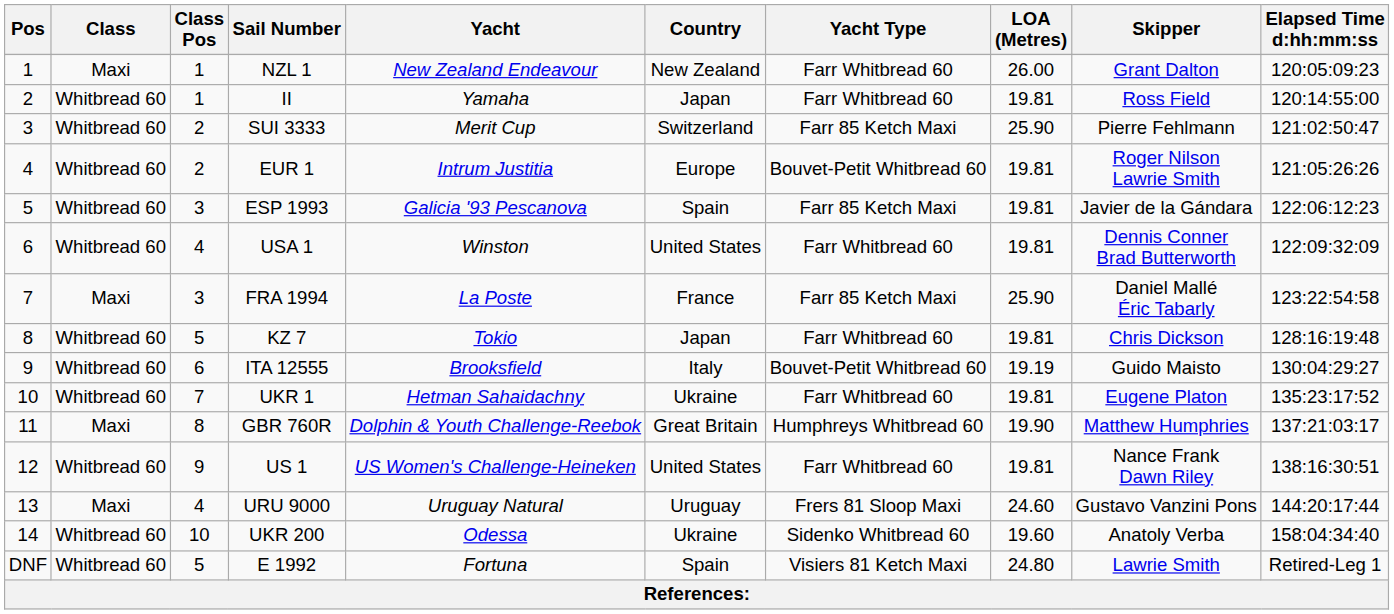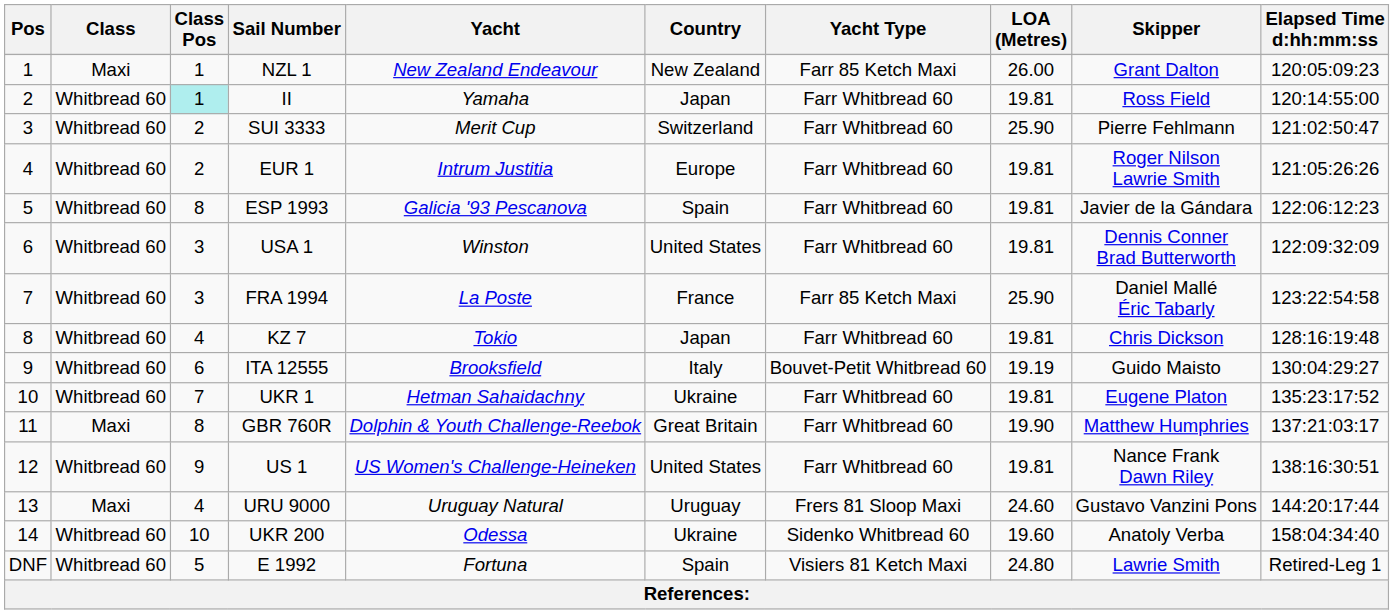 <table class="wikitable sortable" style="text-align: center;" "font-size: 100%;">
 <tr>
 <th>Pos</th>
 <th>Class</th>
 <th>Class <br>Pos</th>
 <th>Sail Number</th>
 <th>Yacht</th>
 <th>Country</th>
 <th>Yacht Type</th>
 <th>LOA<br>(Metres)</th>
 <th>Skipper</th>
 <th>Elapsed Time<br>d:hh:mm:ss</th>
 </tr>
 <tr style="font-weight:bold">
 </tr>
 <tr>
 <td>1</td>
 <td>Maxi</td>
 <td>1</td>
 <td>NZL 1</td>
 <td><em><a href='#'>New Zealand Endeavour</a></em></td>
 <td> New Zealand</td>
-<td>Farr Whitbread 60</td>
+<td>Farr 85 Ketch Maxi</td>
 <td>26.00</td>
 <td><a href='#'>Grant Dalton</a></td>
 <td>120:05:09:23</td>
 </tr>
 <tr>
 <td>2</td>
 <td>Whitbread 60</td>
-<td>1</td>
+<td style="background: paleturquoise;">1</td>
 <td>II</td>
 <td><em>Yamaha</em></td>
 <td> Japan</td>
 <td>Farr Whitbread 60</td>
 <td>19.81</td>
 <td><a href='#'>Ross Field</a></td>
 <td>120:14:55:00</td>
 </tr>
 <tr>
 <td>3</td>
 <td>Whitbread 60</td>
 <td>2</td>
 <td>SUI 3333</td>
 <td><em>Merit Cup</em></td>
 <td> Switzerland</td>
-<td>Farr 85 Ketch Maxi</td>
+<td>Farr Whitbread 60</td>
 <td>25.90</td>
 <td>Pierre Fehlmann</td>
 <td>121:02:50:47</td>
 </tr>
 <tr>
 <td>4</td>
 <td>Whitbread 60</td>
 <td>2</td>
 <td>EUR 1</td>
 <td><em><a href='#'>Intrum Justitia</a></em></td>
 <td> Europe</td>
-<td>Bouvet-Petit Whitbread 60</td>
+<td>Farr Whitbread 60</td>
 <td>19.81</td>
 <td><a href='#'>Roger Nilson</a> <br> <a href='#'>Lawrie Smith</a></td>
 <td>121:05:26:26</td>
 </tr>
 <tr>
 <td>5</td>
 <td>Whitbread 60</td>
-<td>3</td>
+<td>8</td>
 <td>ESP 1993</td>
 <td><em><a href='#'>Galicia '93 Pescanova</a></em></td>
 <td> Spain</td>
-<td>Farr 85 Ketch Maxi</td>
+<td>Farr Whitbread 60</td>
 <td>19.81</td>
 <td>Javier de la Gándara</td>
 <td>122:06:12:23</td>
 </tr>
 <tr>
 <td>6</td>
 <td>Whitbread 60</td>
-<td>4</td>
+<td>3</td>
 <td>USA 1</td>
 <td><em>Winston</em></td>
 <td> United States</td>
 <td>Farr Whitbread 60</td>
 <td>19.81</td>
 <td><a href='#'>Dennis Conner</a> <br> <a href='#'>Brad Butterworth</a></td>
 <td>122:09:32:09</td>
 </tr>
 <tr>
 <td>7</td>
-<td>Maxi</td>
+<td>Whitbread 60</td>
 <td>3</td>
 <td>FRA 1994</td>
 <td><em><a href='#'>La Poste</a></em></td>
 <td> France</td>
 <td>Farr 85 Ketch Maxi</td>
 <td>25.90</td>
 <td>Daniel Mallé <br> <a href='#'>Éric Tabarly</a></td>
 <td>123:22:54:58</td>
 </tr>
 <tr>
 <td>8</td>
 <td>Whitbread 60</td>
-<td>5</td>
+<td>4</td>
 <td>KZ 7</td>
 <td><em><a href='#'>Tokio</a></em></td>
 <td> Japan</td>
 <td>Farr Whitbread 60</td>
 <td>19.81</td>
 <td><a href='#'>Chris Dickson</a></td>
 <td>128:16:19:48</td>
 </tr>
 <tr>
 <td>9</td>
 <td>Whitbread 60</td>
 <td>6</td>
 <td>ITA 12555</td>
 <td><em><a href='#'>Brooksfield</a></em></td>
 <td> Italy</td>
 <td>Bouvet-Petit Whitbread 60</td>
 <td>19.19</td>
 <td>Guido Maisto</td>
 <td>130:04:29:27</td>
 </tr>
 <tr>
 <td>10</td>
 <td>Whitbread 60</td>
 <td>7</td>
 <td>UKR 1</td>
 <td><em><a href='#'>Hetman Sahaidachny</a></em></td>
 <td> Ukraine</td>
 <td>Farr Whitbread 60</td>
 <td>19.81</td>
 <td><a href='#'>Eugene Platon</a></td>
 <td>135:23:17:52</td>
 </tr>
 <tr>
 <td>11</td>
 <td>Maxi</td>
 <td>8</td>
 <td>GBR 760R</td>
 <td><em><a href='#'>Dolphin & Youth Challenge-Reebok</a></em></td>
 <td> Great Britain</td>
-<td>Humphreys Whitbread 60</td>
+<td>Farr Whitbread 60</td>
 <td>19.90</td>
 <td><a href='#'>Matthew Humphries</a></td>
 <td>137:21:03:17</td>
 </tr>
 <tr>
 <td>12</td>
 <td>Whitbread 60</td>
 <td>9</td>
 <td>US 1</td>
 <td><em><a href='#'>US Women's Challenge-Heineken</a></em></td>
 <td> United States</td>
 <td>Farr Whitbread 60</td>
 <td>19.81</td>
 <td>Nance Frank <br> <a href='#'>Dawn Riley</a></td>
 <td>138:16:30:51</td>
 </tr>
 <tr>
 <td>13</td>
 <td>Maxi</td>
 <td>4</td>
 <td>URU 9000</td>
 <td><em>Uruguay Natural</em></td>
 <td> Uruguay</td>
 <td>Frers 81 Sloop Maxi</td>
 <td>24.60</td>
 <td>Gustavo Vanzini Pons</td>
 <td>144:20:17:44</td>
 </tr>
 <tr>
 <td>14</td>
 <td>Whitbread 60</td>
 <td>10</td>
 <td>UKR 200</td>
 <td><em><a href='#'>Odessa</a></em></td>
 <td> Ukraine</td>
 <td>Sidenko Whitbread 60</td>
 <td>19.60</td>
 <td>Anatoly Verba</td>
 <td>158:04:34:40</td>
 </tr>
 <tr>
 <td>DNF</td>
 <td>Whitbread 60</td>
 <td>5</td>
 <td>E 1992</td>
 <td><em>Fortuna</em></td>
 <td> Spain</td>
 <td>Visiers 81 Ketch Maxi</td>
 <td>24.80</td>
 <td><a href='#'>Lawrie Smith</a></td>
 <td>Retired-Leg 1</td>
 </tr>
 <tr>
 <th colspan=10>References:</th>
 </tr>
 </table>
